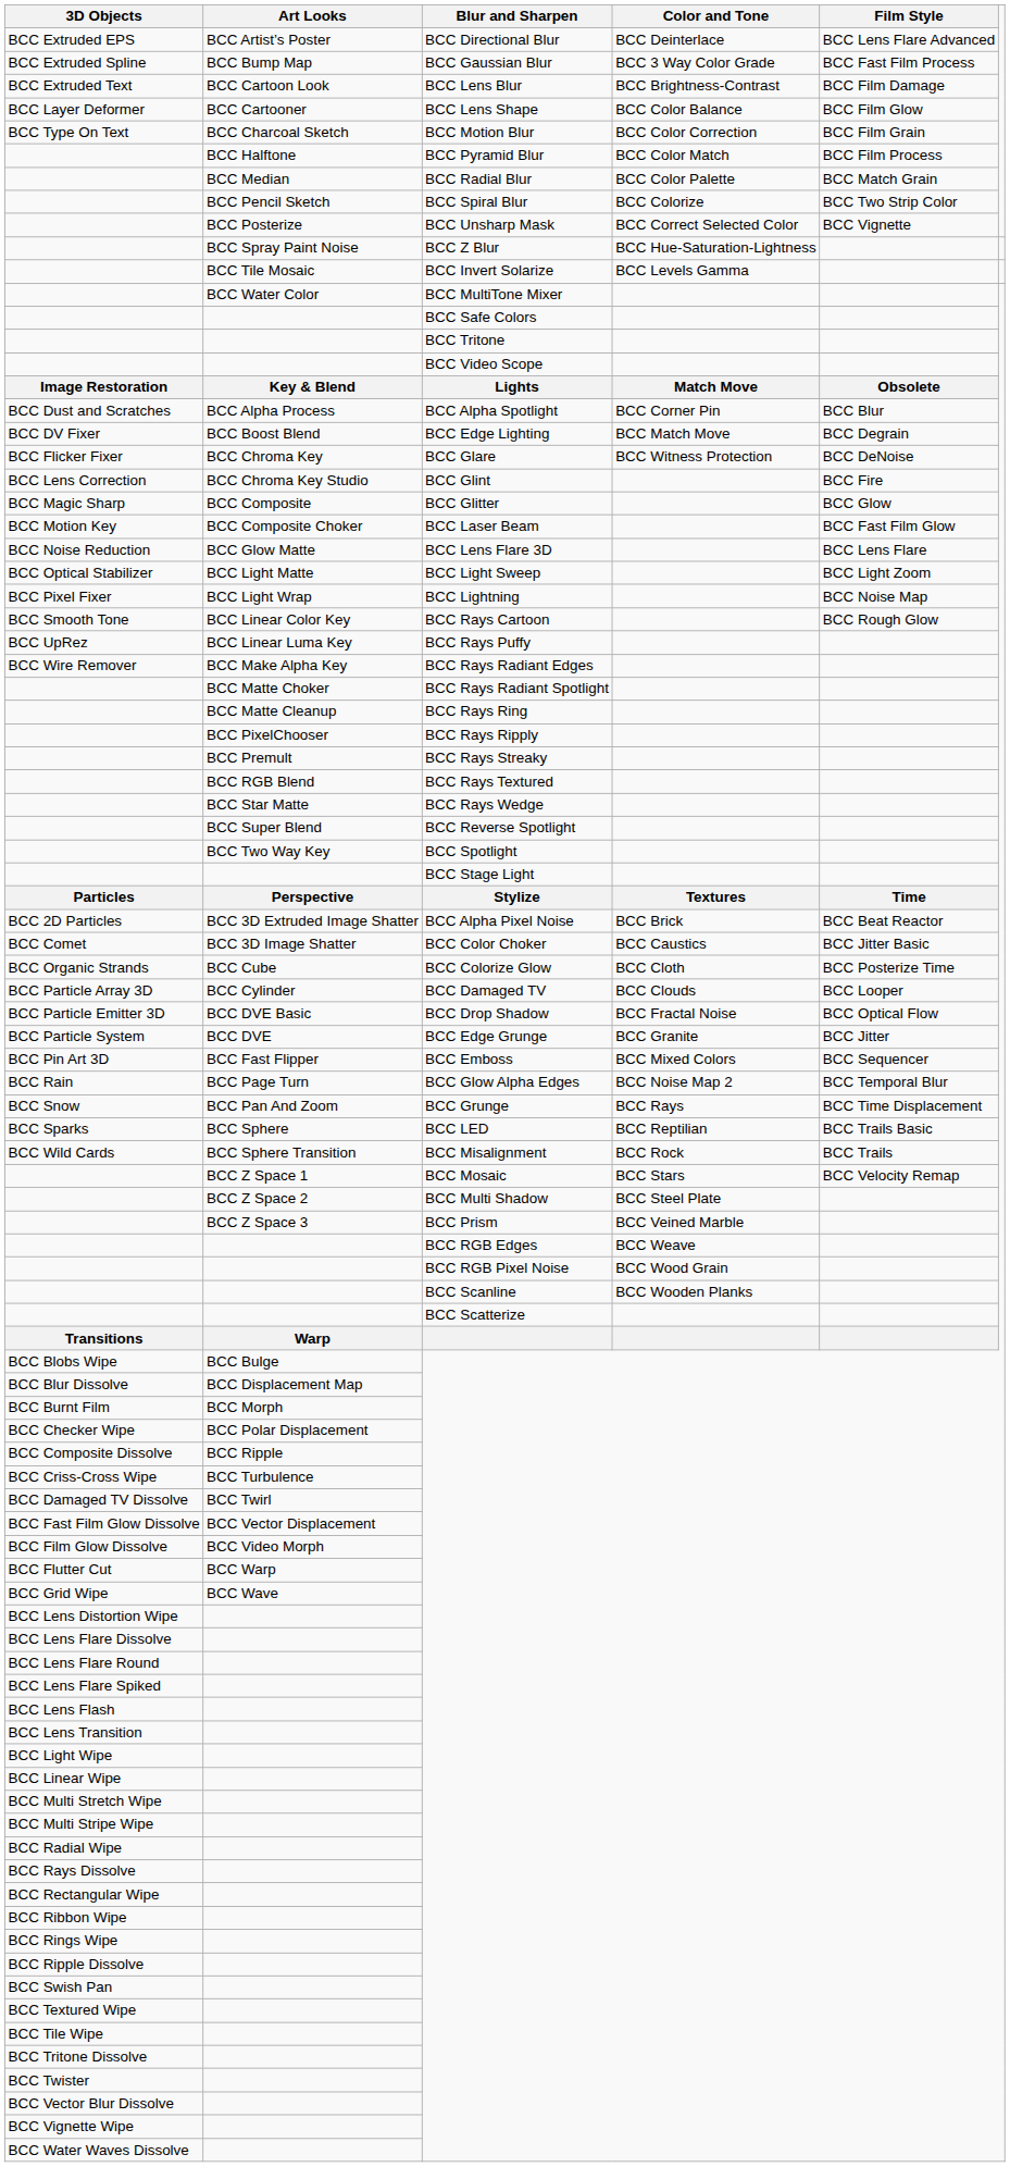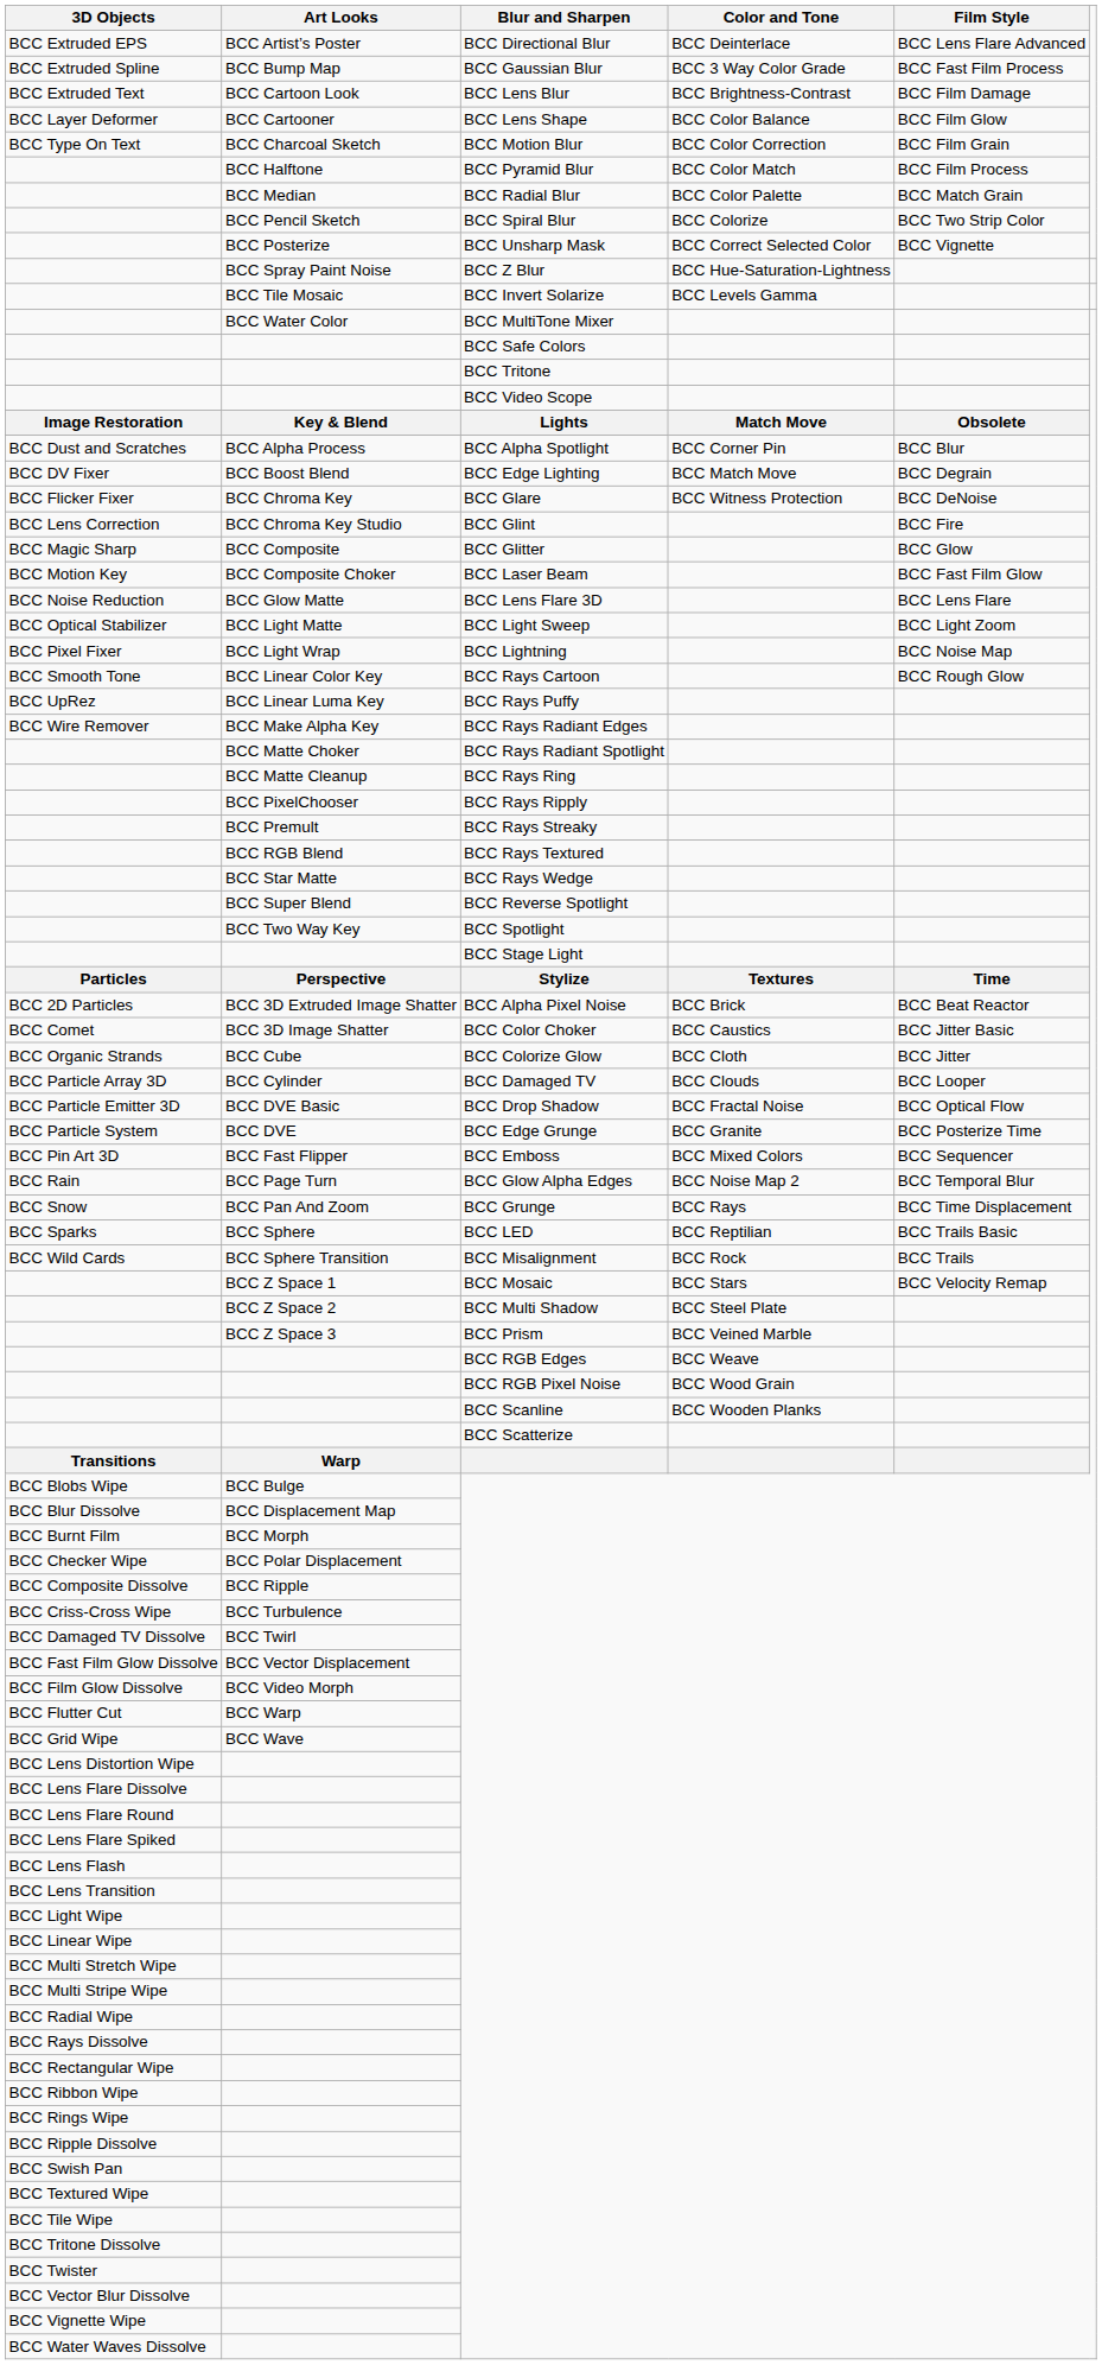 <table class="wikitable">
 <tr>
 <th>3D Objects</th>
 <th>Art Looks</th>
 <th>Blur and Sharpen</th>
 <th>Color and Tone</th>
 <th>Film Style</th>
 </tr>
 <tr>
 <td>BCC Extruded EPS</td>
 <td>BCC Artist’s Poster</td>
 <td>BCC Directional Blur</td>
 <td>BCC Deinterlace</td>
 <td>BCC Lens Flare Advanced</td>
 </tr>
 <tr>
 <td>BCC Extruded Spline</td>
 <td>BCC Bump Map</td>
 <td>BCC Gaussian Blur</td>
 <td>BCC 3 Way Color Grade</td>
 <td>BCC Fast Film Process</td>
 </tr>
 <tr>
 <td>BCC Extruded Text</td>
 <td>BCC Cartoon Look</td>
 <td>BCC Lens Blur</td>
 <td>BCC Brightness-Contrast</td>
 <td>BCC Film Damage</td>
 </tr>
 <tr>
 <td>BCC Layer Deformer</td>
 <td>BCC Cartooner</td>
 <td>BCC Lens Shape</td>
 <td>BCC Color Balance</td>
 <td>BCC Film Glow</td>
 </tr>
 <tr>
 <td>BCC Type On Text</td>
 <td>BCC Charcoal Sketch</td>
 <td>BCC Motion Blur</td>
 <td>BCC Color Correction</td>
 <td>BCC Film Grain</td>
 </tr>
 <tr>
 <td></td>
 <td>BCC Halftone</td>
 <td>BCC Pyramid Blur</td>
 <td>BCC Color Match</td>
 <td>BCC Film Process</td>
 </tr>
 <tr>
 <td></td>
 <td>BCC Median</td>
 <td>BCC Radial Blur</td>
 <td>BCC Color Palette</td>
 <td>BCC Match Grain</td>
 </tr>
 <tr>
 <td></td>
 <td>BCC Pencil Sketch</td>
 <td>BCC Spiral Blur</td>
 <td>BCC Colorize</td>
 <td>BCC Two Strip Color</td>
 </tr>
 <tr>
 <td></td>
 <td>BCC Posterize</td>
 <td>BCC Unsharp Mask</td>
 <td>BCC Correct Selected Color</td>
 <td>BCC Vignette</td>
 </tr>
 <tr>
 <td></td>
 <td>BCC Spray Paint Noise</td>
 <td>BCC Z Blur</td>
 <td>BCC Hue-Saturation-Lightness</td>
 <td></td>
 <td></td>
 </tr>
 <tr>
 <td></td>
 <td>BCC Tile Mosaic</td>
 <td>BCC Invert Solarize</td>
 <td>BCC Levels Gamma</td>
 <td></td>
 <td></td>
 </tr>
 <tr>
 <td></td>
 <td>BCC Water Color</td>
 <td>BCC MultiTone Mixer</td>
 <td></td>
 <td></td>
 </tr>
 <tr>
 <td></td>
 <td></td>
 <td>BCC Safe Colors</td>
 <td></td>
 <td></td>
 </tr>
 <tr>
 <td></td>
 <td></td>
 <td>BCC Tritone</td>
 <td></td>
 <td></td>
 </tr>
 <tr>
 <td></td>
 <td></td>
 <td>BCC Video Scope</td>
 <td></td>
 <td></td>
 </tr>
 <tr>
 <th>Image Restoration</th>
 <th>Key & Blend</th>
 <th>Lights</th>
 <th>Match Move</th>
 <th>Obsolete</th>
 </tr>
 <tr>
 <td>BCC Dust and Scratches</td>
 <td>BCC Alpha Process</td>
 <td>BCC Alpha Spotlight</td>
 <td>BCC Corner Pin</td>
 <td>BCC Blur</td>
 </tr>
 <tr>
 <td>BCC DV Fixer</td>
 <td>BCC Boost Blend</td>
 <td>BCC Edge Lighting</td>
 <td>BCC Match Move</td>
 <td>BCC Degrain</td>
 </tr>
 <tr>
 <td>BCC Flicker Fixer</td>
 <td>BCC Chroma Key</td>
 <td>BCC Glare</td>
 <td>BCC Witness Protection</td>
 <td>BCC DeNoise</td>
 </tr>
 <tr>
 <td>BCC Lens Correction</td>
 <td>BCC Chroma Key Studio</td>
 <td>BCC Glint</td>
 <td></td>
 <td>BCC Fire</td>
 </tr>
 <tr>
 <td>BCC Magic Sharp</td>
 <td>BCC Composite</td>
 <td>BCC Glitter</td>
 <td></td>
 <td>BCC Glow</td>
 </tr>
 <tr>
 <td>BCC Motion Key</td>
 <td>BCC Composite Choker</td>
 <td>BCC Laser Beam</td>
 <td></td>
 <td>BCC Fast Film Glow</td>
 </tr>
 <tr>
 <td>BCC Noise Reduction</td>
 <td>BCC Glow Matte</td>
 <td>BCC Lens Flare 3D</td>
 <td></td>
 <td>BCC Lens Flare</td>
 </tr>
 <tr>
 <td>BCC Optical Stabilizer</td>
 <td>BCC Light Matte</td>
 <td>BCC Light Sweep</td>
 <td></td>
 <td>BCC Light Zoom</td>
 </tr>
 <tr>
 <td>BCC Pixel Fixer</td>
 <td>BCC Light Wrap</td>
 <td>BCC Lightning</td>
 <td></td>
 <td>BCC Noise Map</td>
 </tr>
 <tr>
 <td>BCC Smooth Tone</td>
 <td>BCC Linear Color Key</td>
 <td>BCC Rays Cartoon</td>
 <td></td>
 <td>BCC Rough Glow</td>
 </tr>
 <tr>
 <td>BCC UpRez</td>
 <td>BCC Linear Luma Key</td>
 <td>BCC Rays Puffy</td>
 <td></td>
 <td></td>
 </tr>
 <tr>
 <td>BCC Wire Remover</td>
 <td>BCC Make Alpha Key</td>
 <td>BCC Rays Radiant Edges</td>
 <td></td>
 <td></td>
 </tr>
 <tr>
 <td></td>
 <td>BCC Matte Choker</td>
 <td>BCC Rays Radiant Spotlight</td>
 <td></td>
 <td></td>
 </tr>
 <tr>
 <td></td>
 <td>BCC Matte Cleanup</td>
 <td>BCC Rays Ring</td>
 <td></td>
 <td></td>
 </tr>
 <tr>
 <td></td>
 <td>BCC PixelChooser</td>
 <td>BCC Rays Ripply</td>
 <td></td>
 <td></td>
 </tr>
 <tr>
 <td></td>
 <td>BCC Premult</td>
 <td>BCC Rays Streaky</td>
 <td></td>
 <td></td>
 </tr>
 <tr>
 <td></td>
 <td>BCC RGB Blend</td>
 <td>BCC Rays Textured</td>
 <td></td>
 <td></td>
 </tr>
 <tr>
 <td></td>
 <td>BCC Star Matte</td>
 <td>BCC Rays Wedge</td>
 <td></td>
 <td></td>
 </tr>
 <tr>
 <td></td>
 <td>BCC Super Blend</td>
 <td>BCC Reverse Spotlight</td>
 <td></td>
 <td></td>
 </tr>
 <tr>
 <td></td>
 <td>BCC Two Way Key</td>
 <td>BCC Spotlight</td>
 <td></td>
 <td></td>
 </tr>
 <tr>
 <td></td>
 <td></td>
 <td>BCC Stage Light</td>
 <td></td>
 <td></td>
 </tr>
 <tr>
 <th>Particles</th>
 <th>Perspective</th>
 <th>Stylize</th>
 <th>Textures</th>
 <th>Time</th>
 </tr>
 <tr>
 <td>BCC 2D Particles</td>
 <td>BCC 3D Extruded Image Shatter</td>
 <td>BCC Alpha Pixel Noise</td>
 <td>BCC Brick</td>
 <td>BCC Beat Reactor</td>
 </tr>
 <tr>
 <td>BCC Comet</td>
 <td>BCC 3D Image Shatter</td>
 <td>BCC Color Choker</td>
 <td>BCC Caustics</td>
 <td>BCC Jitter Basic</td>
 </tr>
 <tr>
 <td>BCC Organic Strands</td>
 <td>BCC Cube</td>
 <td>BCC Colorize Glow</td>
 <td>BCC Cloth</td>
-<td>BCC Posterize Time</td>
+<td>BCC Jitter</td>
 </tr>
 <tr>
 <td>BCC Particle Array 3D</td>
 <td>BCC Cylinder</td>
 <td>BCC Damaged TV</td>
 <td>BCC Clouds</td>
 <td>BCC Looper</td>
 </tr>
 <tr>
 <td>BCC Particle Emitter 3D</td>
 <td>BCC DVE Basic</td>
 <td>BCC Drop Shadow</td>
 <td>BCC Fractal Noise</td>
 <td>BCC Optical Flow</td>
 </tr>
 <tr>
 <td>BCC Particle System</td>
 <td>BCC DVE</td>
 <td>BCC Edge Grunge</td>
 <td>BCC Granite</td>
-<td>BCC Jitter</td>
+<td>BCC Posterize Time</td>
 </tr>
 <tr>
 <td>BCC Pin Art 3D</td>
 <td>BCC Fast Flipper</td>
 <td>BCC Emboss</td>
 <td>BCC Mixed Colors</td>
 <td>BCC Sequencer</td>
 </tr>
 <tr>
 <td>BCC Rain</td>
 <td>BCC Page Turn</td>
 <td>BCC Glow Alpha Edges</td>
 <td>BCC Noise Map 2</td>
 <td>BCC Temporal Blur</td>
 </tr>
 <tr>
 <td>BCC Snow</td>
 <td>BCC Pan And Zoom</td>
 <td>BCC Grunge</td>
 <td>BCC Rays</td>
 <td>BCC Time Displacement</td>
 </tr>
 <tr>
 <td>BCC Sparks</td>
 <td>BCC Sphere</td>
 <td>BCC LED</td>
 <td>BCC Reptilian</td>
 <td>BCC Trails Basic</td>
 </tr>
 <tr>
 <td>BCC Wild Cards</td>
 <td>BCC Sphere Transition</td>
 <td>BCC Misalignment</td>
 <td>BCC Rock</td>
 <td>BCC Trails</td>
 </tr>
 <tr>
 <td></td>
 <td>BCC Z Space 1</td>
 <td>BCC Mosaic</td>
 <td>BCC Stars</td>
 <td>BCC Velocity Remap</td>
 </tr>
 <tr>
 <td></td>
 <td>BCC Z Space 2</td>
 <td>BCC Multi Shadow</td>
 <td>BCC Steel Plate</td>
 <td></td>
 </tr>
 <tr>
 <td></td>
 <td>BCC Z Space 3</td>
 <td>BCC Prism</td>
 <td>BCC Veined Marble</td>
 <td></td>
 </tr>
 <tr>
 <td></td>
 <td></td>
 <td>BCC RGB Edges</td>
 <td>BCC Weave</td>
 <td></td>
 </tr>
 <tr>
 <td></td>
 <td></td>
 <td>BCC RGB Pixel Noise</td>
 <td>BCC Wood Grain</td>
 <td></td>
 </tr>
 <tr>
 <td></td>
 <td></td>
 <td>BCC Scanline</td>
 <td>BCC Wooden Planks</td>
 <td></td>
 </tr>
 <tr>
 <td></td>
 <td></td>
 <td>BCC Scatterize</td>
 <td></td>
 <td></td>
 </tr>
 <tr>
 <th>Transitions</th>
 <th>Warp</th>
 <th></th>
 <th></th>
 <th></th>
 </tr>
 <tr>
 <td>BCC Blobs Wipe</td>
 <td>BCC Bulge</td>
 </tr>
 <tr>
 <td>BCC Blur Dissolve</td>
 <td>BCC Displacement Map</td>
 </tr>
 <tr>
 <td>BCC Burnt Film</td>
 <td>BCC Morph</td>
 </tr>
 <tr>
 <td>BCC Checker Wipe</td>
 <td>BCC Polar Displacement</td>
 </tr>
 <tr>
 <td>BCC Composite Dissolve</td>
 <td>BCC Ripple</td>
 </tr>
 <tr>
 <td>BCC Criss-Cross Wipe</td>
 <td>BCC Turbulence</td>
 </tr>
 <tr>
 <td>BCC Damaged TV Dissolve</td>
 <td>BCC Twirl</td>
 </tr>
 <tr>
 <td>BCC Fast Film Glow Dissolve</td>
 <td>BCC Vector Displacement</td>
 </tr>
 <tr>
 <td>BCC Film Glow Dissolve</td>
 <td>BCC Video Morph</td>
 </tr>
 <tr>
 <td>BCC Flutter Cut</td>
 <td>BCC Warp</td>
 </tr>
 <tr>
 <td>BCC Grid Wipe</td>
 <td>BCC Wave</td>
 </tr>
 <tr>
 <td>BCC Lens Distortion Wipe</td>
 <td></td>
 </tr>
 <tr>
 <td>BCC Lens Flare Dissolve</td>
 <td></td>
 </tr>
 <tr>
 <td>BCC Lens Flare Round</td>
 <td></td>
 </tr>
 <tr>
 <td>BCC Lens Flare Spiked</td>
 <td></td>
 </tr>
 <tr>
 <td>BCC Lens Flash</td>
 <td></td>
 </tr>
 <tr>
 <td>BCC Lens Transition</td>
 <td></td>
 </tr>
 <tr>
 <td>BCC Light Wipe</td>
 <td></td>
 </tr>
 <tr>
 <td>BCC Linear Wipe</td>
 <td></td>
 </tr>
 <tr>
 <td>BCC Multi Stretch Wipe</td>
 <td></td>
 </tr>
 <tr>
 <td>BCC Multi Stripe Wipe</td>
 <td></td>
 </tr>
 <tr>
 <td>BCC Radial Wipe</td>
 <td></td>
 </tr>
 <tr>
 <td>BCC Rays Dissolve</td>
 <td></td>
 </tr>
 <tr>
 <td>BCC Rectangular Wipe</td>
 <td></td>
 </tr>
 <tr>
 <td>BCC Ribbon Wipe</td>
 <td></td>
 </tr>
 <tr>
 <td>BCC Rings Wipe</td>
 <td></td>
 </tr>
 <tr>
 <td>BCC Ripple Dissolve</td>
 <td></td>
 </tr>
 <tr>
 <td>BCC Swish Pan</td>
 <td></td>
 </tr>
 <tr>
 <td>BCC Textured Wipe</td>
 <td></td>
 </tr>
 <tr>
 <td>BCC Tile Wipe</td>
 <td></td>
 </tr>
 <tr>
 <td>BCC Tritone Dissolve</td>
 <td></td>
 </tr>
 <tr>
 <td>BCC Twister</td>
 <td></td>
 </tr>
 <tr>
 <td>BCC Vector Blur Dissolve</td>
 <td></td>
 </tr>
 <tr>
 <td>BCC Vignette Wipe</td>
 <td></td>
 </tr>
 <tr>
 <td>BCC Water Waves Dissolve</td>
 <td></td>
 </tr>
 </table>
